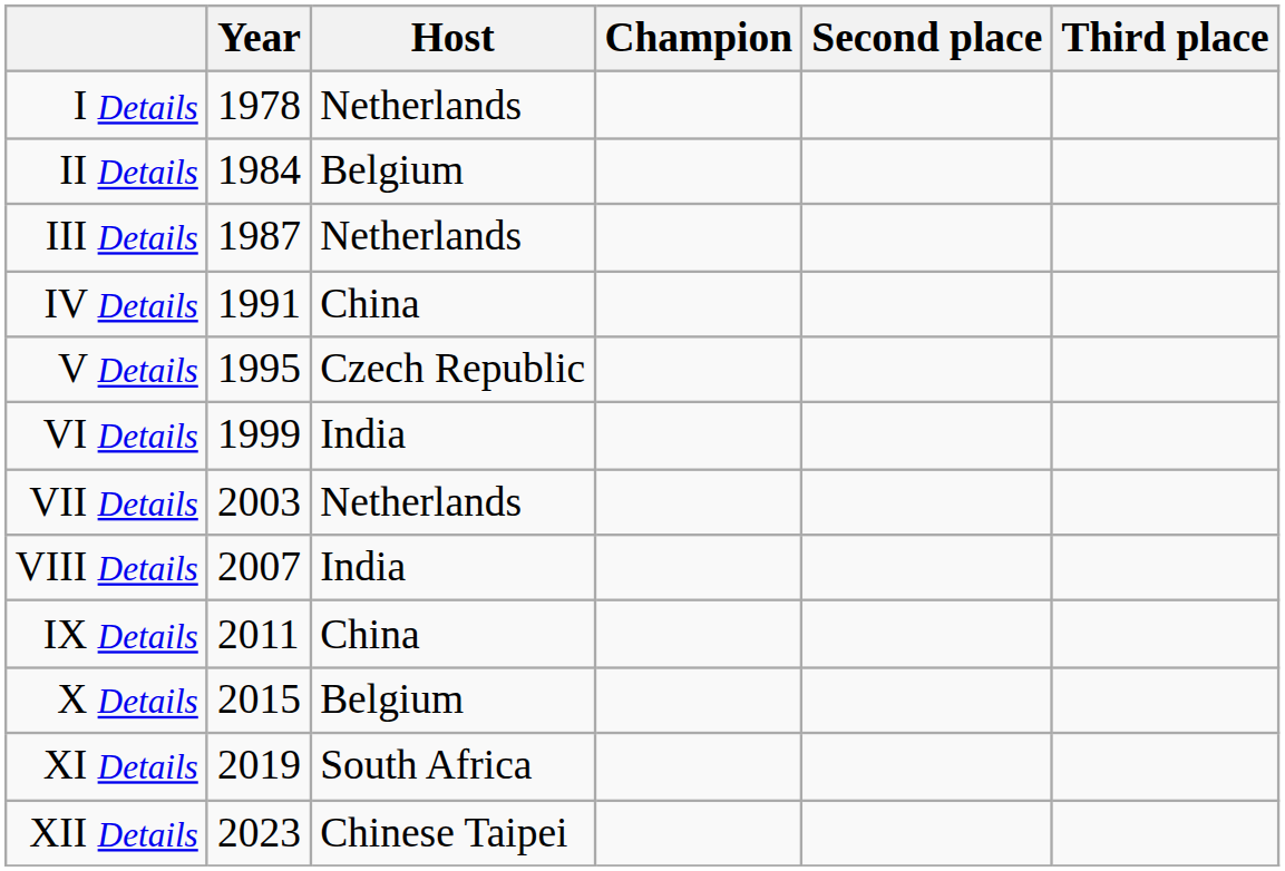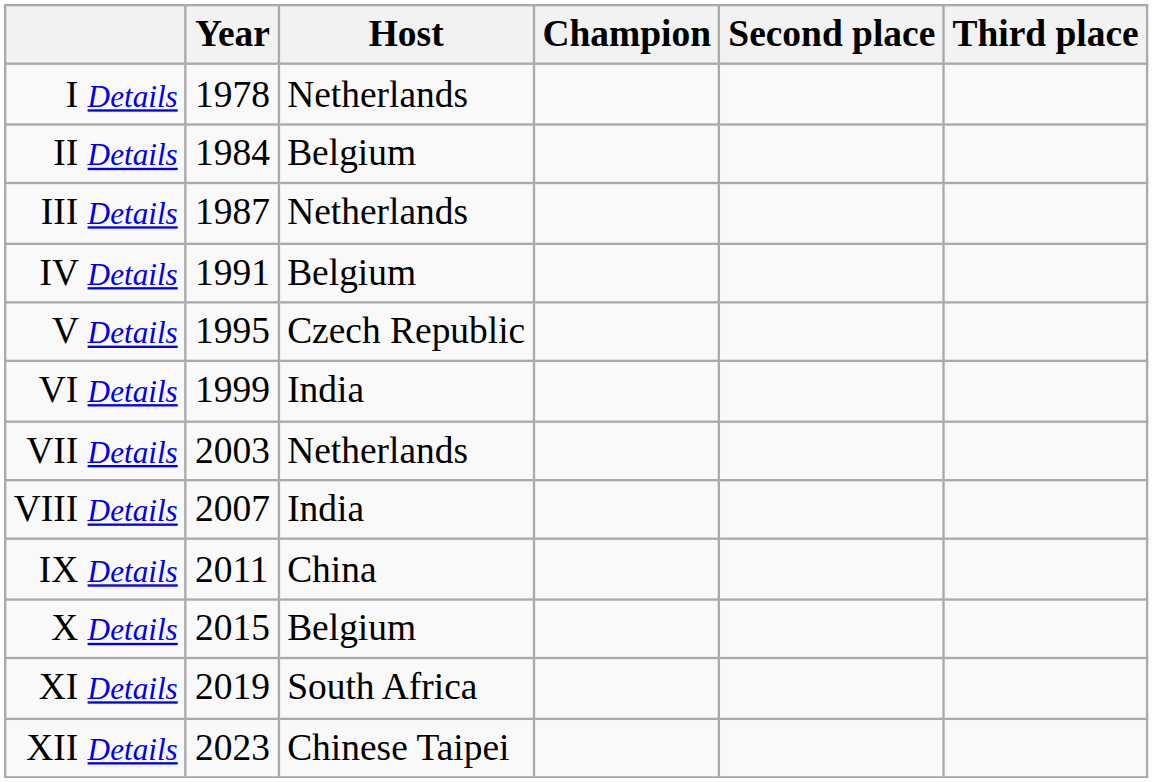 <table class="wikitable">
 <tr>
 <th></th>
 <th>Year</th>
 <th>Host</th>
 <th>Champion</th>
 <th>Second place</th>
 <th>Third place</th>
 </tr>
 <tr>
 <td align="right">I <small><em><a href='#'>Details</a></em></small></td>
 <td>1978</td>
 <td>Netherlands</td>
 <td><strong></strong></td>
 <td></td>
 <td></td>
 </tr>
 <tr>
 <td align="right">II <small><em><a href='#'>Details</a></em></small></td>
 <td>1984</td>
 <td>Belgium</td>
 <td><strong></strong></td>
 <td></td>
 <td></td>
 </tr>
 <tr>
 <td align="right">III <small><em><a href='#'>Details</a></em></small></td>
 <td>1987</td>
 <td>Netherlands</td>
 <td><strong></strong></td>
 <td></td>
 <td></td>
 </tr>
 <tr>
 <td align="right">IV <small><em><a href='#'>Details</a></em></small></td>
 <td>1991</td>
-<td>China</td>
+<td>Belgium</td>
 <td><strong></strong></td>
 <td></td>
 <td></td>
 </tr>
 <tr>
 <td align="right">V <small><em><a href='#'>Details</a></em></small></td>
 <td>1995</td>
 <td>Czech Republic</td>
 <td><strong></strong></td>
 <td></td>
 <td></td>
 </tr>
 <tr>
 <td align="right">VI <small><em><a href='#'>Details</a></em></small></td>
 <td>1999</td>
 <td>India</td>
 <td><strong></strong></td>
 <td></td>
 <td></td>
 </tr>
 <tr>
 <td align="right">VII <small><em><a href='#'>Details</a></em></small></td>
 <td>2003</td>
 <td>Netherlands</td>
 <td><strong></strong></td>
 <td></td>
 <td></td>
 </tr>
 <tr>
 <td align="right">VIII <small><em><a href='#'>Details</a></em></small></td>
 <td>2007</td>
 <td>India</td>
 <td><strong></strong></td>
 <td></td>
 <td></td>
 </tr>
 <tr>
 <td align="right">IX <small><em><a href='#'>Details</a></em></small></td>
 <td>2011</td>
 <td>China</td>
 <td><strong></strong></td>
 <td></td>
 <td></td>
 </tr>
 <tr>
 <td align="right">X <small><em><a href='#'>Details</a></em></small></td>
 <td>2015</td>
 <td>Belgium</td>
 <td><strong></strong></td>
 <td></td>
 <td></td>
 </tr>
 <tr>
 <td align="right">XI <small><em><a href='#'>Details</a></em></small></td>
 <td>2019</td>
 <td>South Africa</td>
 <td><strong></strong></td>
 <td></td>
 <td></td>
 </tr>
 <tr>
 <td align="right">XII <small><em><a href='#'>Details</a></em></small></td>
 <td>2023</td>
 <td>Chinese Taipei</td>
 <td><strong></strong></td>
 <td></td>
 <td></td>
 </tr>
 </table>
